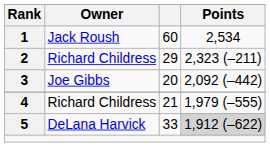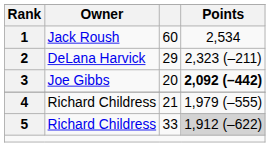 <table class="wikitable">
 <tr>
 </tr>
 <tr>
 <th scope="col">Rank</th>
 <th scope="col">Owner</th>
 <th scope="col"></th>
 <th scope="col">Points</th>
 </tr>
 <tr>
 <th scope="row">1</th>
 <td><a href='#'>Jack Roush</a></td>
 <td>60</td>
 <td style="text-align:center;">2,534</td>
 </tr>
 <tr>
 <th scope="row">2</th>
-<td><a href='#'>Richard Childress</a></td>
+<td><a href='#'>DeLana Harvick</a></td>
 <td>29</td>
 <td style="text-align:center;">2,323 (–211)</td>
 </tr>
 <tr>
 <th scope="row">3</th>
 <td><a href='#'>Joe Gibbs</a></td>
 <td>20</td>
-<td style="text-align:center;">2,092 (–442)</td>
+<td style="text-align:center;"><strong>2,092 (–442)</strong></td>
 </tr>
 <tr class="sortbottom">
 </tr>
 <tr>
 <th scope="row">4</th>
 <td>Richard Childress</td>
 <td>21</td>
 <td style="text-align:center;">1,979 (–555)</td>
 </tr>
 <tr>
 <th scope="row">5</th>
-<td><a href='#'>DeLana Harvick</a></td>
+<td><a href='#'>Richard Childress</a></td>
 <td>33</td>
 <td style="background: lightgrey; text-align:center;">1,912 (–622)</td>
 </tr>
 <tr class="sortbottom">
 <td colspan="9"></td>
 </tr>
 </table>
